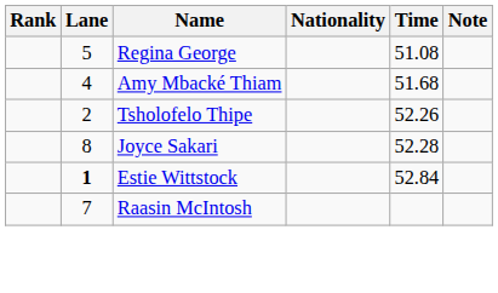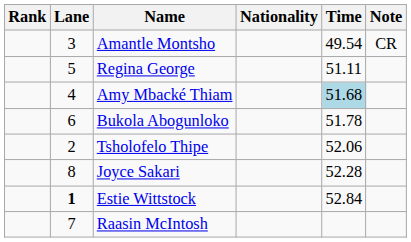 <table class="wikitable sortable" style="text-align:center">
 <tr>
 <th>Rank</th>
 <th>Lane</th>
 <th>Name</th>
 <th>Nationality</th>
 <th>Time</th>
 <th>Note</th>
 </tr>
 <tr>
 <td></td>
+<td>3</td>
+<td align="left"><a href='#'>Amantle Montsho</a></td>
+<td align=left></td>
+<td>49.54</td>
+<td>CR</td>
+</tr>
+<tr>
+<td></td>
 <td>5</td>
 <td align="left"><a href='#'>Regina George</a></td>
 <td align=left></td>
-<td>51.08</td>
+<td>51.11</td>
 <td></td>
 </tr>
 <tr>
 <td></td>
 <td>4</td>
 <td align="left"><a href='#'>Amy Mbacké Thiam</a></td>
 <td align=left></td>
-<td>51.68</td>
+<td style="background: lightblue;">51.68</td>
+<td></td>
+</tr>
+<tr>
+<td></td>
+<td>6</td>
+<td align="left"><a href='#'>Bukola Abogunloko</a></td>
+<td align=left></td>
+<td>51.78</td>
 <td></td>
 </tr>
 <tr>
 <td></td>
 <td>2</td>
 <td align="left"><a href='#'>Tsholofelo Thipe</a></td>
 <td align=left></td>
-<td>52.26</td>
+<td>52.06</td>
 <td></td>
 </tr>
 <tr>
 <td></td>
 <td>8</td>
 <td align="left"><a href='#'>Joyce Sakari</a></td>
 <td align=left></td>
 <td>52.28</td>
 <td></td>
 </tr>
 <tr>
 <td></td>
 <td><strong>1</strong></td>
 <td align="left"><a href='#'>Estie Wittstock</a></td>
 <td align=left></td>
 <td>52.84</td>
 <td></td>
 </tr>
 <tr>
 <td></td>
 <td>7</td>
 <td align="left"><a href='#'>Raasin McIntosh</a></td>
 <td align=left></td>
 <td></td>
 <td></td>
 </tr>
 </table>
